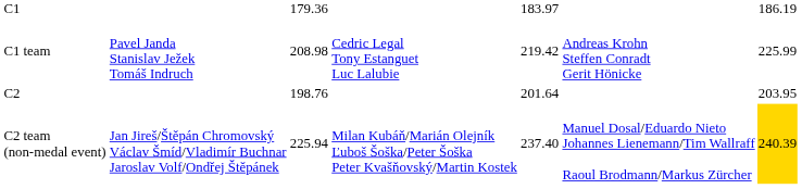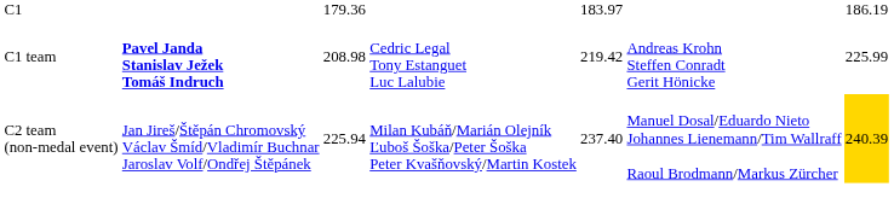 <table>
 <tr>
 <td>C1</td>
 <td></td>
 <td>179.36</td>
 <td></td>
 <td>183.97</td>
 <td></td>
 <td>186.19</td>
 </tr>
 <tr>
 <td>C1 team</td>
-<td><br><a href='#'>Pavel Janda</a><br><a href='#'>Stanislav Ježek</a><br><a href='#'>Tomáš Indruch</a></td>
+<td><strong><br><a href='#'>Pavel Janda</a><br><a href='#'>Stanislav Ježek</a><br><a href='#'>Tomáš Indruch</a></strong></td>
 <td>208.98</td>
 <td><br><a href='#'>Cedric Legal</a><br><a href='#'>Tony Estanguet</a><br><a href='#'>Luc Lalubie</a></td>
 <td>219.42</td>
 <td><br><a href='#'>Andreas Krohn</a><br><a href='#'>Steffen Conradt</a><br><a href='#'>Gerit Hönicke</a></td>
 <td>225.99</td>
-</tr>
-<tr>
-<td>C2</td>
-<td></td>
-<td>198.76</td>
-<td></td>
-<td>201.64</td>
-<td></td>
-<td>203.95</td>
 </tr>
 <tr>
 <td>C2 team<br>(non-medal event)</td>
 <td><br><a href='#'>Jan Jireš</a>/<a href='#'>Štěpán Chromovský</a><br><a href='#'>Václav Šmíd</a>/<a href='#'>Vladimír Buchnar</a><br><a href='#'>Jaroslav Volf</a>/<a href='#'>Ondřej Štěpánek</a></td>
 <td>225.94</td>
 <td><br><a href='#'>Milan Kubáň</a>/<a href='#'>Marián Olejník</a><br><a href='#'>Ľuboš Šoška</a>/<a href='#'>Peter Šoška</a><br><a href='#'>Peter Kvašňovský</a>/<a href='#'>Martin Kostek</a></td>
 <td>237.40</td>
 <td><br><a href='#'>Manuel Dosal</a>/<a href='#'>Eduardo Nieto</a><br><a href='#'>Johannes Lienemann</a>/<a href='#'>Tim Wallraff</a><br><br><a href='#'>Raoul Brodmann</a>/<a href='#'>Markus Zürcher</a></td>
 <td style="background: gold;">240.39</td>
 </tr>
 </table>
